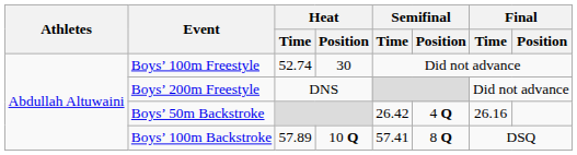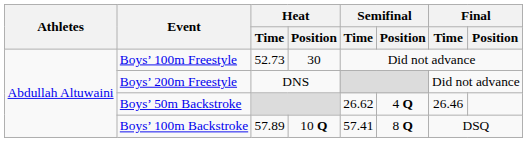 <table class="wikitable" border="1" style="font-size:90%">
 <tr>
 <th rowspan=2>Athletes</th>
 <th rowspan=2>Event</th>
 <th colspan=2>Heat</th>
 <th colspan=2>Semifinal</th>
 <th colspan=2>Final</th>
 </tr>
 <tr>
 <th>Time</th>
 <th>Position</th>
 <th>Time</th>
 <th>Position</th>
 <th>Time</th>
 <th>Position</th>
 </tr>
 <tr>
 <td rowspan=4><a href='#'>Abdullah Altuwaini</a></td>
 <td><a href='#'>Boys’ 100m Freestyle</a></td>
-<td align=center>52.74</td>
+<td align=center>52.73</td>
 <td align=center>30</td>
 <td colspan="4" align=center>Did not advance</td>
 </tr>
 <tr>
 <td><a href='#'>Boys’ 200m Freestyle</a></td>
 <td colspan="2" align=center>DNS</td>
 <td colspan=2 bgcolor=#DCDCDC></td>
 <td colspan="2" align=center>Did not advance</td>
 </tr>
 <tr>
 <td><a href='#'>Boys’ 50m Backstroke</a></td>
 <td colspan=2 bgcolor=#DCDCDC></td>
-<td align=center>26.42</td>
+<td align=center>26.62</td>
 <td align=center>4 <strong>Q</strong></td>
-<td align=center>26.16</td>
+<td align=center>26.46</td>
 <td align=center></td>
 </tr>
 <tr>
 <td><a href='#'>Boys’ 100m Backstroke</a></td>
 <td align=center>57.89</td>
 <td align=center>10 <strong>Q</strong></td>
 <td align=center>57.41</td>
 <td align=center>8 <strong>Q</strong></td>
 <td colspan="2" align=center>DSQ</td>
 </tr>
 </table>
